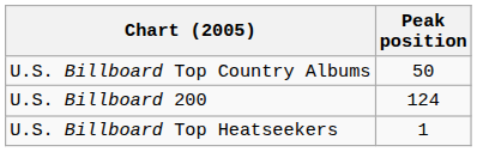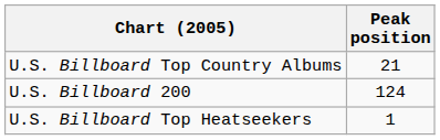 <table class="wikitable">
 <tr>
 <th>Chart (2005)</th>
 <th>Peak<br>position</th>
 </tr>
 <tr>
 <td>U.S. <em>Billboard</em> Top Country Albums</td>
-<td align="center">50</td>
+<td align="center">21</td>
 </tr>
 <tr>
 <td>U.S. <em>Billboard</em> 200</td>
 <td align="center">124</td>
 </tr>
 <tr>
 <td>U.S. <em>Billboard</em> Top Heatseekers</td>
 <td align="center">1</td>
 </tr>
 </table>
